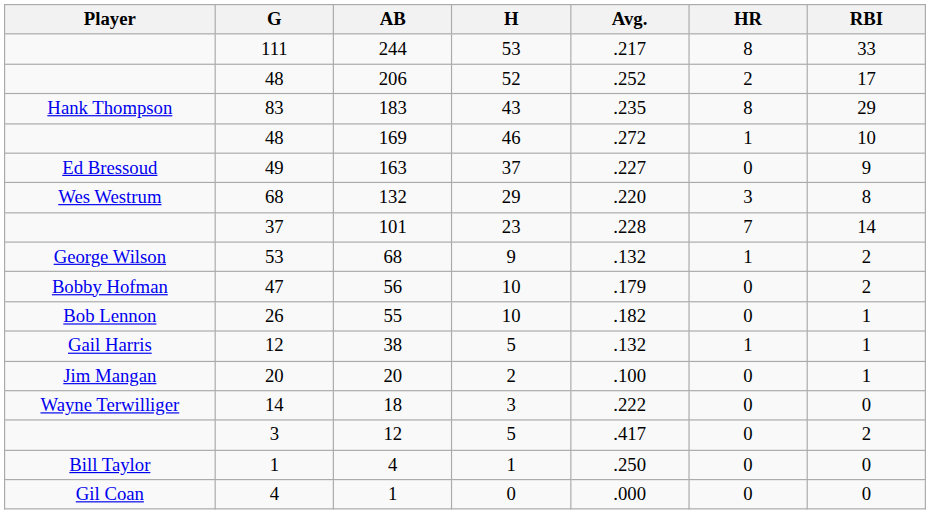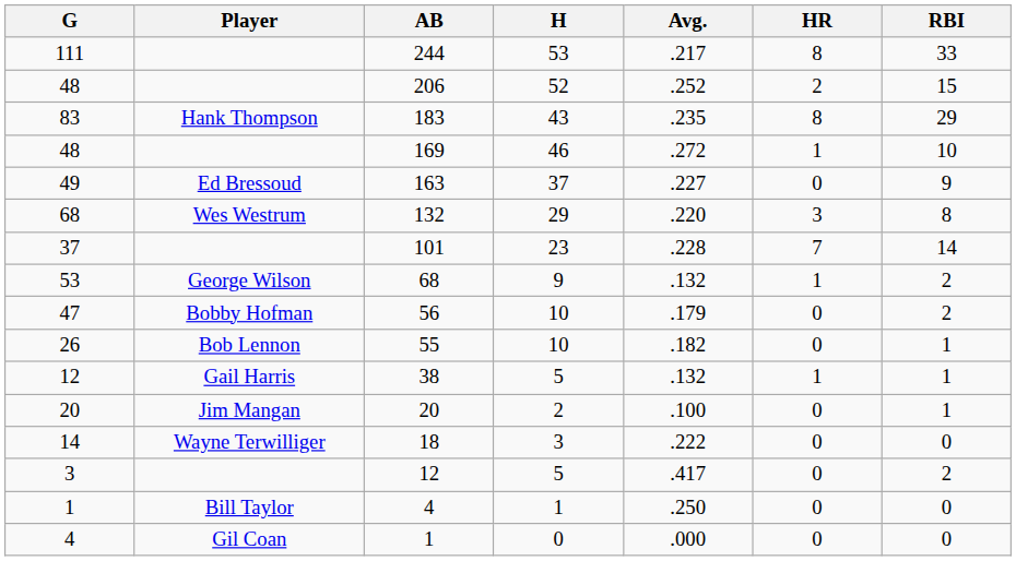 <table class="wikitable sortable">
 <tr>
+<th bgcolor="#DDDDFF" width="9%">G</th>
 <th bgcolor="#DDDDFF" width="16%">Player</th>
-<th bgcolor="#DDDDFF" width="9%">G</th>
 <th bgcolor="#DDDDFF" width="9%">AB</th>
 <th bgcolor="#DDDDFF" width="9%">H</th>
 <th bgcolor="#DDDDFF" width="9%">Avg.</th>
 <th bgcolor="#DDDDFF" width="9%">HR</th>
 <th bgcolor="#DDDDFF" width="9%">RBI</th>
 </tr>
 <tr align="center">
+<td>111</td>
 <td></td>
-<td>111</td>
 <td>244</td>
 <td>53</td>
 <td>.217</td>
 <td>8</td>
 <td>33</td>
 </tr>
 <tr align="center">
+<td>48</td>
 <td></td>
-<td>48</td>
 <td>206</td>
 <td>52</td>
 <td>.252</td>
 <td>2</td>
-<td>17</td>
+<td>15</td>
 </tr>
 <tr align="center">
+<td>83</td>
 <td><a href='#'>Hank Thompson</a></td>
-<td>83</td>
 <td>183</td>
 <td>43</td>
 <td>.235</td>
 <td>8</td>
 <td>29</td>
 </tr>
 <tr align="center">
+<td>48</td>
 <td></td>
-<td>48</td>
 <td>169</td>
 <td>46</td>
 <td>.272</td>
 <td>1</td>
 <td>10</td>
 </tr>
 <tr align="center">
+<td>49</td>
 <td><a href='#'>Ed Bressoud</a></td>
-<td>49</td>
 <td>163</td>
 <td>37</td>
 <td>.227</td>
 <td>0</td>
 <td>9</td>
 </tr>
 <tr align="center">
+<td>68</td>
 <td><a href='#'>Wes Westrum</a></td>
-<td>68</td>
 <td>132</td>
 <td>29</td>
 <td>.220</td>
 <td>3</td>
 <td>8</td>
 </tr>
 <tr align="center">
+<td>37</td>
 <td></td>
-<td>37</td>
 <td>101</td>
 <td>23</td>
 <td>.228</td>
 <td>7</td>
 <td>14</td>
 </tr>
 <tr align="center">
+<td>53</td>
 <td><a href='#'>George Wilson</a></td>
-<td>53</td>
 <td>68</td>
 <td>9</td>
 <td>.132</td>
 <td>1</td>
 <td>2</td>
 </tr>
 <tr align="center">
+<td>47</td>
 <td><a href='#'>Bobby Hofman</a></td>
-<td>47</td>
 <td>56</td>
 <td>10</td>
 <td>.179</td>
 <td>0</td>
 <td>2</td>
 </tr>
 <tr align="center">
+<td>26</td>
 <td><a href='#'>Bob Lennon</a></td>
-<td>26</td>
 <td>55</td>
 <td>10</td>
 <td>.182</td>
 <td>0</td>
 <td>1</td>
 </tr>
 <tr align="center">
+<td>12</td>
 <td><a href='#'>Gail Harris</a></td>
-<td>12</td>
 <td>38</td>
 <td>5</td>
 <td>.132</td>
 <td>1</td>
 <td>1</td>
 </tr>
 <tr align="center">
+<td>20</td>
 <td><a href='#'>Jim Mangan</a></td>
-<td>20</td>
 <td>20</td>
 <td>2</td>
 <td>.100</td>
 <td>0</td>
 <td>1</td>
 </tr>
 <tr align="center">
+<td>14</td>
 <td><a href='#'>Wayne Terwilliger</a></td>
-<td>14</td>
 <td>18</td>
 <td>3</td>
 <td>.222</td>
 <td>0</td>
 <td>0</td>
 </tr>
 <tr align="center">
+<td>3</td>
 <td></td>
-<td>3</td>
 <td>12</td>
 <td>5</td>
 <td>.417</td>
 <td>0</td>
 <td>2</td>
 </tr>
 <tr align="center">
+<td>1</td>
 <td><a href='#'>Bill Taylor</a></td>
-<td>1</td>
 <td>4</td>
 <td>1</td>
 <td>.250</td>
 <td>0</td>
 <td>0</td>
 </tr>
 <tr align="center">
+<td>4</td>
 <td><a href='#'>Gil Coan</a></td>
-<td>4</td>
 <td>1</td>
 <td>0</td>
 <td>.000</td>
 <td>0</td>
 <td>0</td>
 </tr>
 </table>
